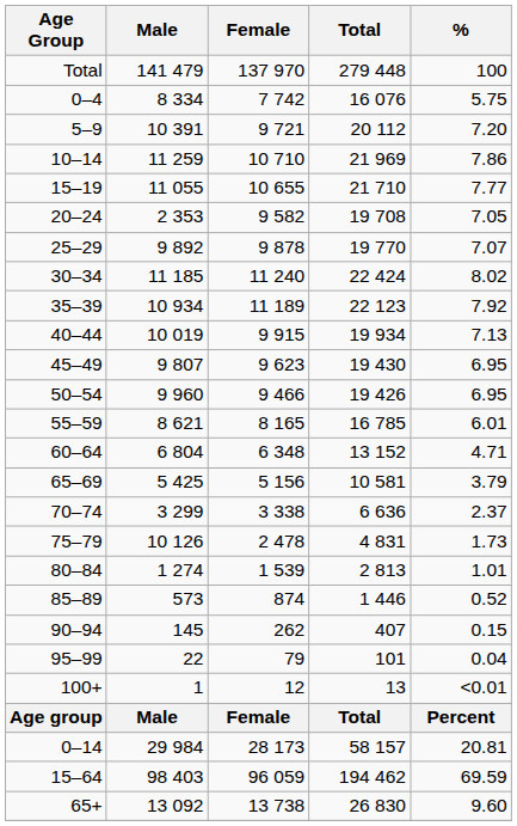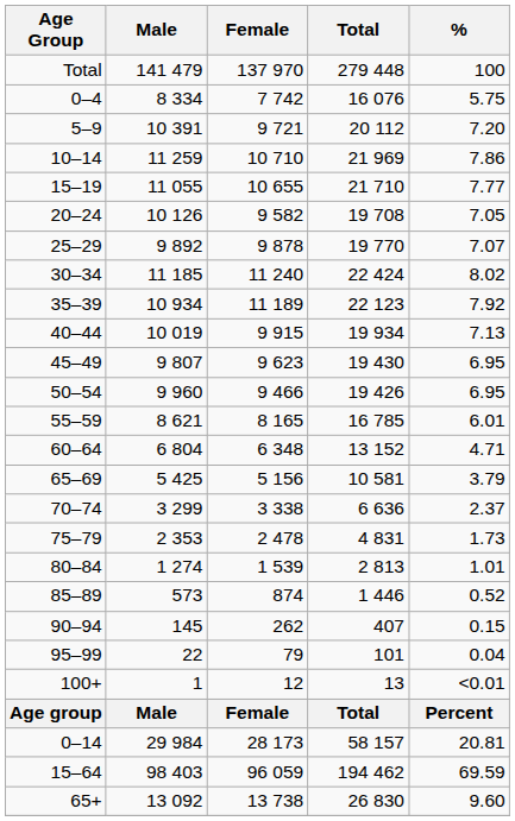 <table class="wikitable">
 <tr>
 <th width="80pt">Age Group</th>
 <th width="80pt">Male</th>
 <th width="80pt">Female</th>
 <th width="80pt">Total</th>
 <th width="80pt">%</th>
 </tr>
 <tr>
 <td align="right">Total</td>
 <td align="right">141 479</td>
 <td align="right">137 970</td>
 <td align="right">279 448</td>
 <td align="right">100</td>
 </tr>
 <tr>
 <td align="right">0–4</td>
 <td align="right">8 334</td>
 <td align="right">7 742</td>
 <td align="right">16 076</td>
 <td align="right">5.75</td>
 </tr>
 <tr>
 <td align="right">5–9</td>
 <td align="right">10 391</td>
 <td align="right">9 721</td>
 <td align="right">20 112</td>
 <td align="right">7.20</td>
 </tr>
 <tr>
 <td align="right">10–14</td>
 <td align="right">11 259</td>
 <td align="right">10 710</td>
 <td align="right">21 969</td>
 <td align="right">7.86</td>
 </tr>
 <tr>
 <td align="right">15–19</td>
 <td align="right">11 055</td>
 <td align="right">10 655</td>
 <td align="right">21 710</td>
 <td align="right">7.77</td>
 </tr>
 <tr>
 <td align="right">20–24</td>
-<td align="right">2 353</td>
+<td align="right">10 126</td>
 <td align="right">9 582</td>
 <td align="right">19 708</td>
 <td align="right">7.05</td>
 </tr>
 <tr>
 <td align="right">25–29</td>
 <td align="right">9 892</td>
 <td align="right">9 878</td>
 <td align="right">19 770</td>
 <td align="right">7.07</td>
 </tr>
 <tr>
 <td align="right">30–34</td>
 <td align="right">11 185</td>
 <td align="right">11 240</td>
 <td align="right">22 424</td>
 <td align="right">8.02</td>
 </tr>
 <tr>
 <td align="right">35–39</td>
 <td align="right">10 934</td>
 <td align="right">11 189</td>
 <td align="right">22 123</td>
 <td align="right">7.92</td>
 </tr>
 <tr>
 <td align="right">40–44</td>
 <td align="right">10 019</td>
 <td align="right">9 915</td>
 <td align="right">19 934</td>
 <td align="right">7.13</td>
 </tr>
 <tr>
 <td align="right">45–49</td>
 <td align="right">9 807</td>
 <td align="right">9 623</td>
 <td align="right">19 430</td>
 <td align="right">6.95</td>
 </tr>
 <tr>
 <td align="right">50–54</td>
 <td align="right">9 960</td>
 <td align="right">9 466</td>
 <td align="right">19 426</td>
 <td align="right">6.95</td>
 </tr>
 <tr>
 <td align="right">55–59</td>
 <td align="right">8 621</td>
 <td align="right">8 165</td>
 <td align="right">16 785</td>
 <td align="right">6.01</td>
 </tr>
 <tr>
 <td align="right">60–64</td>
 <td align="right">6 804</td>
 <td align="right">6 348</td>
 <td align="right">13 152</td>
 <td align="right">4.71</td>
 </tr>
 <tr>
 <td align="right">65–69</td>
 <td align="right">5 425</td>
 <td align="right">5 156</td>
 <td align="right">10 581</td>
 <td align="right">3.79</td>
 </tr>
 <tr>
 <td align="right">70–74</td>
 <td align="right">3 299</td>
 <td align="right">3 338</td>
 <td align="right">6 636</td>
 <td align="right">2.37</td>
 </tr>
 <tr>
 <td align="right">75–79</td>
-<td align="right">10 126</td>
+<td align="right">2 353</td>
 <td align="right">2 478</td>
 <td align="right">4 831</td>
 <td align="right">1.73</td>
 </tr>
 <tr>
 <td align="right">80–84</td>
 <td align="right">1 274</td>
 <td align="right">1 539</td>
 <td align="right">2 813</td>
 <td align="right">1.01</td>
 </tr>
 <tr>
 <td align="right">85–89</td>
 <td align="right">573</td>
 <td align="right">874</td>
 <td align="right">1 446</td>
 <td align="right">0.52</td>
 </tr>
 <tr>
 <td align="right">90–94</td>
 <td align="right">145</td>
 <td align="right">262</td>
 <td align="right">407</td>
 <td align="right">0.15</td>
 </tr>
 <tr>
 <td align="right">95–99</td>
 <td align="right">22</td>
 <td align="right">79</td>
 <td align="right">101</td>
 <td align="right">0.04</td>
 </tr>
 <tr>
 <td align="right">100+</td>
 <td align="right">1</td>
 <td align="right">12</td>
 <td align="right">13</td>
 <td align="right"><0.01</td>
 </tr>
 <tr>
 <th width="50">Age group</th>
 <th width="80pt">Male</th>
 <th width="80">Female</th>
 <th width="80">Total</th>
 <th width="50">Percent</th>
 </tr>
 <tr>
 <td align="right">0–14</td>
 <td align="right">29 984</td>
 <td align="right">28 173</td>
 <td align="right">58 157</td>
 <td align="right">20.81</td>
 </tr>
 <tr>
 <td align="right">15–64</td>
 <td align="right">98 403</td>
 <td align="right">96 059</td>
 <td align="right">194 462</td>
 <td align="right">69.59</td>
 </tr>
 <tr>
 <td align="right">65+</td>
 <td align="right">13 092</td>
 <td align="right">13 738</td>
 <td align="right">26 830</td>
 <td align="right">9.60</td>
 </tr>
 <tr>
 </tr>
 </table>
